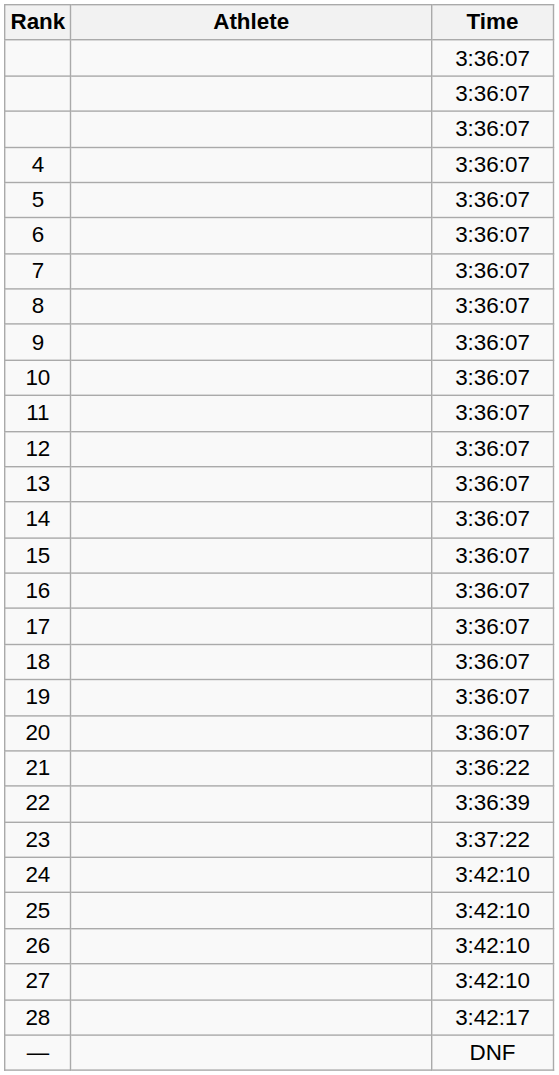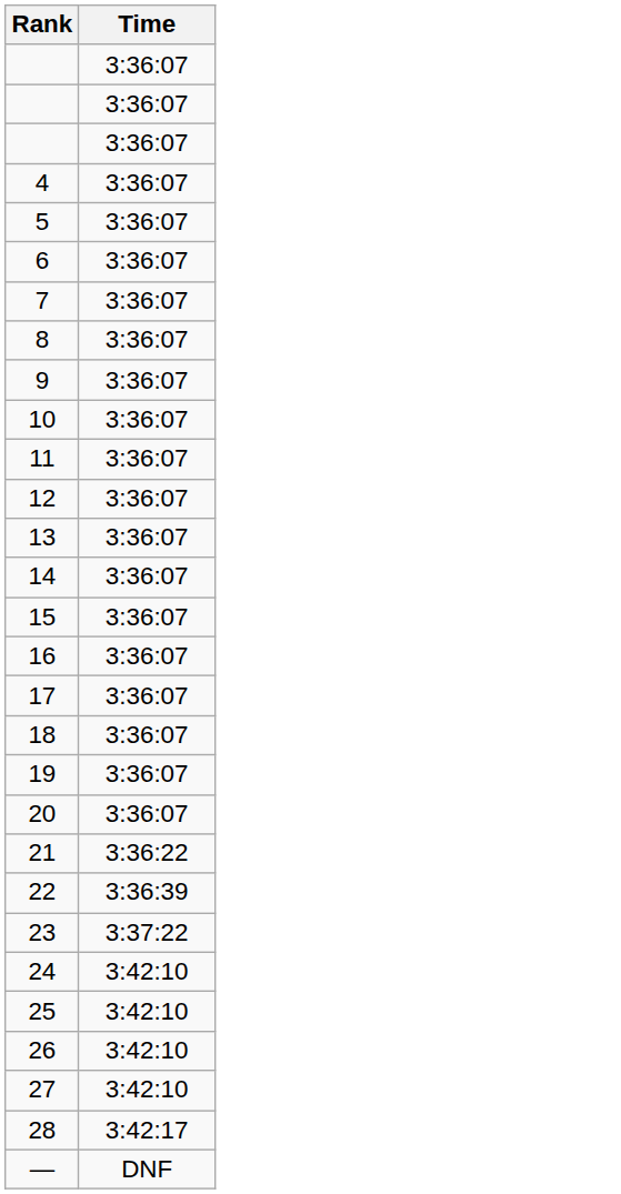 <table class=wikitable sortable| style="text-align:center">
 <tr>
 <th width=40>Rank</th>
-<th width=250>Athlete</th>
 <th width=80>Time</th>
 </tr>
 <tr>
 <td></td>
-<td align=left></td>
 <td>3:36:07</td>
 </tr>
 <tr>
 <td></td>
-<td align=left></td>
 <td>3:36:07</td>
 </tr>
 <tr>
 <td></td>
-<td align=left></td>
 <td>3:36:07</td>
 </tr>
 <tr>
 <td>4</td>
-<td align=left></td>
 <td>3:36:07</td>
 </tr>
 <tr>
 <td>5</td>
-<td align=left></td>
 <td>3:36:07</td>
 </tr>
 <tr>
 <td>6</td>
-<td align=left></td>
 <td>3:36:07</td>
 </tr>
 <tr>
 <td>7</td>
-<td align=left></td>
 <td>3:36:07</td>
 </tr>
 <tr>
 <td>8</td>
-<td align=left></td>
 <td>3:36:07</td>
 </tr>
 <tr>
 <td>9</td>
-<td align=left></td>
 <td>3:36:07</td>
 </tr>
 <tr>
 <td>10</td>
-<td align=left></td>
 <td>3:36:07</td>
 </tr>
 <tr>
 <td>11</td>
-<td align=left></td>
 <td>3:36:07</td>
 </tr>
 <tr>
 <td>12</td>
-<td align=left></td>
 <td>3:36:07</td>
 </tr>
 <tr>
 <td>13</td>
-<td align=left></td>
 <td>3:36:07</td>
 </tr>
 <tr>
 <td>14</td>
-<td align=left></td>
 <td>3:36:07</td>
 </tr>
 <tr>
 <td>15</td>
-<td align=left></td>
 <td>3:36:07</td>
 </tr>
 <tr>
 <td>16</td>
-<td align=left></td>
 <td>3:36:07</td>
 </tr>
 <tr>
 <td>17</td>
-<td align=left></td>
 <td>3:36:07</td>
 </tr>
 <tr>
 <td>18</td>
-<td align=left></td>
 <td>3:36:07</td>
 </tr>
 <tr>
 <td>19</td>
-<td align=left></td>
 <td>3:36:07</td>
 </tr>
 <tr>
 <td>20</td>
-<td align=left></td>
 <td>3:36:07</td>
 </tr>
 <tr>
 <td>21</td>
-<td align=left></td>
 <td>3:36:22</td>
 </tr>
 <tr>
 <td>22</td>
-<td align=left></td>
 <td>3:36:39</td>
 </tr>
 <tr>
 <td>23</td>
-<td align=left></td>
 <td>3:37:22</td>
 </tr>
 <tr>
 <td>24</td>
-<td align=left></td>
 <td>3:42:10</td>
 </tr>
 <tr>
 <td>25</td>
-<td align=left></td>
 <td>3:42:10</td>
 </tr>
 <tr>
 <td>26</td>
-<td align=left></td>
 <td>3:42:10</td>
 </tr>
 <tr>
 <td>27</td>
-<td align=left></td>
 <td>3:42:10</td>
 </tr>
 <tr>
 <td>28</td>
-<td align=left></td>
 <td>3:42:17</td>
 </tr>
 <tr>
 <td>—</td>
-<td align=left></td>
 <td>DNF</td>
 </tr>
 </table>
